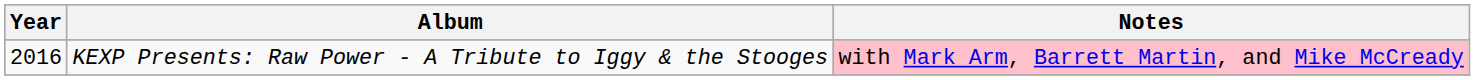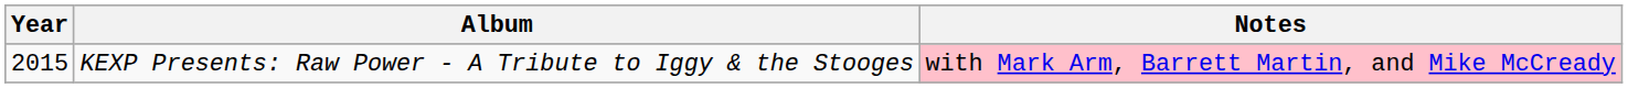 <table class="wikitable">
 <tr>
 <th>Year</th>
 <th>Album</th>
 <th>Notes</th>
 </tr>
 <tr>
-<td rowspan="1" align="center">2016</td>
+<td rowspan="1" align="center">2015</td>
 <td><em>KEXP Presents: Raw Power - A Tribute to Iggy & the Stooges</em></td>
 <td style="background: pink;">with <a href='#'>Mark Arm</a>, <a href='#'>Barrett Martin</a>, and <a href='#'>Mike McCready</a></td>
 </tr>
 </table>
